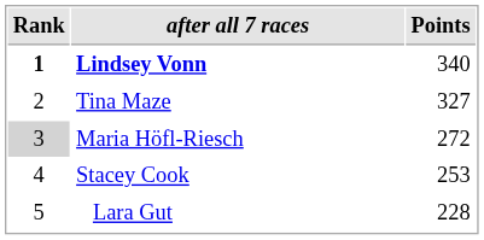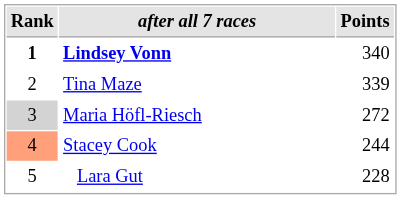 <table cellspacing="1" cellpadding="3" style="border:1px solid #AAAAAA;font-size:86%">
 <tr bgcolor="#E4E4E4">
 <th style="border-bottom:1px solid #AAAAAA" width=10>Rank</th>
 <th style="border-bottom:1px solid #AAAAAA" width=200><strong><em>after all 7 races</em></strong></th>
 <th style="border-bottom:1px solid #AAAAAA" width=20>Points</th>
 </tr>
 <tr>
 <td align="center"><strong>1</strong></td>
 <td> <strong><a href='#'>Lindsey Vonn</a> </strong></td>
 <td align="right">340</td>
 </tr>
 <tr>
 <td align="center">2</td>
 <td> <a href='#'>Tina Maze</a></td>
-<td align="right">327</td>
+<td align="right">339</td>
 </tr>
 <tr>
 <td align="center" style="background: lightgrey;">3</td>
 <td> <a href='#'>Maria Höfl-Riesch</a></td>
 <td align="right">272</td>
 </tr>
 <tr>
-<td align="center">4</td>
+<td align="center" style="background: lightsalmon;">4</td>
 <td> <a href='#'>Stacey Cook</a></td>
-<td align="right">253</td>
+<td align="right">244</td>
 </tr>
 <tr>
 <td align="center">5</td>
 <td>   <a href='#'>Lara Gut</a></td>
 <td align="right">228</td>
 </tr>
 </table>
